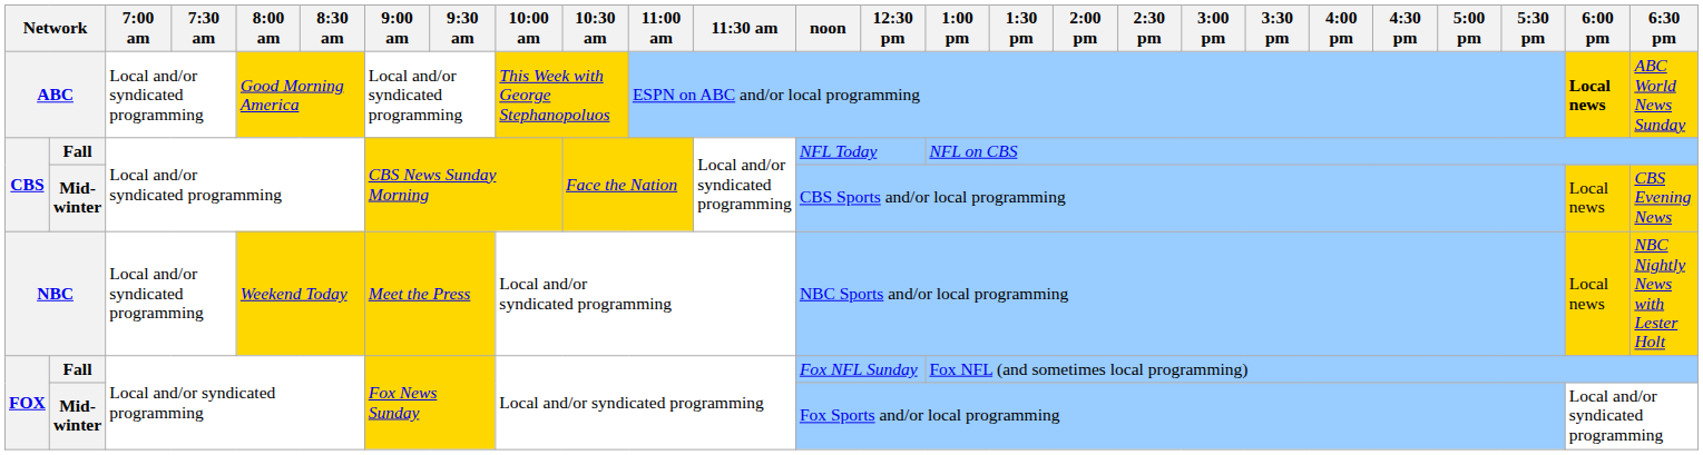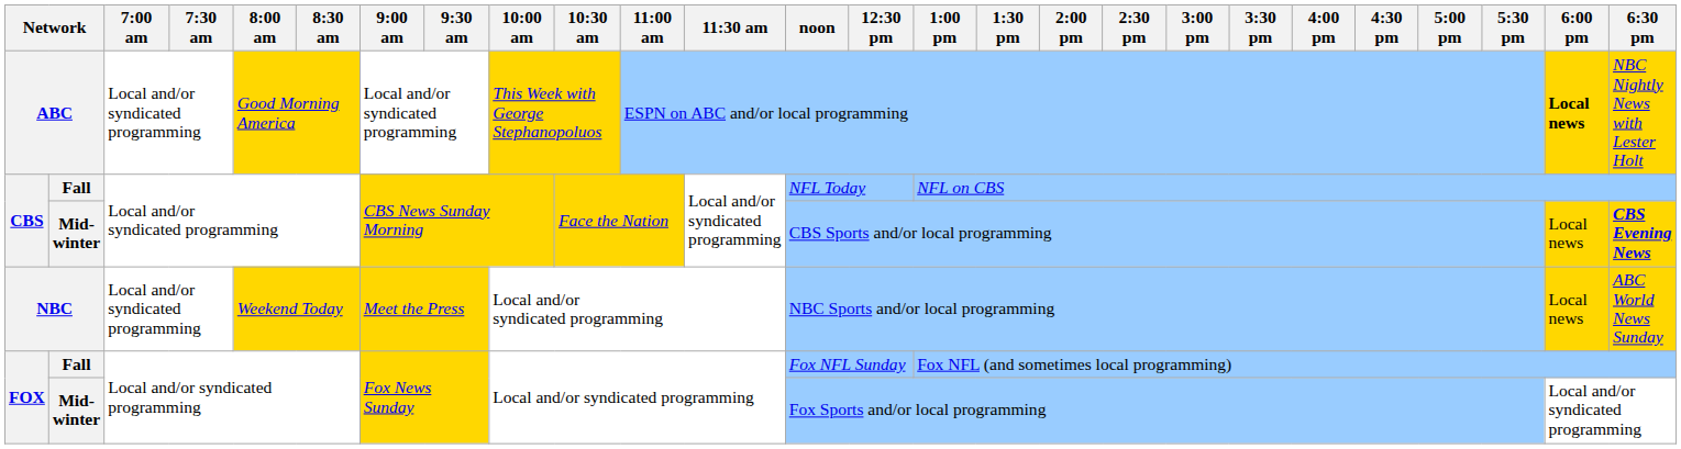 <table class=wikitable>
 <tr>
 <th width=1.5% bgcolor=#C0C0C0 colspan=2>Network</th>
 <th width=4% bgcolor=#C0C0C0>7:00 am</th>
 <th width=4% bgcolor=#C0C0C0>7:30 am</th>
 <th width=4% bgcolor=#C0C0C0>8:00 am</th>
 <th width=4% bgcolor=#C0C0C0>8:30 am</th>
 <th width=4% bgcolor=#C0C0C0>9:00 am</th>
 <th width=4% bgcolor=#C0C0C0>9:30 am</th>
 <th width=4% bgcolor=#C0C0C0>10:00 am</th>
 <th width=4% bgcolor=#C0C0C0>10:30 am</th>
 <th width=4% bgcolor=#C0C0C0>11:00 am</th>
 <th width=4% bgcolor=#C0C0C0>11:30 am</th>
 <th width=4% bgcolor=#C0C0C0>noon</th>
 <th width=4% bgcolor=#C0C0C0>12:30 pm</th>
 <th width=4% bgcolor=#C0C0C0>1:00 pm</th>
 <th width=4% bgcolor=#C0C0C0>1:30 pm</th>
 <th width=4% bgcolor=#C0C0C0>2:00 pm</th>
 <th width=4% bgcolor=#C0C0C0>2:30 pm</th>
 <th width=4% bgcolor=#C0C0C0>3:00 pm</th>
 <th width=4% bgcolor=#C0C0C0>3:30 pm</th>
 <th width=4% bgcolor=#C0C0C0>4:00 pm</th>
 <th width=4% bgcolor=#C0C0C0>4:30 pm</th>
 <th width=4% bgcolor=#C0C0C0>5:00 pm</th>
 <th width=4% bgcolor=#C0C0C0>5:30 pm</th>
 <th width=4% bgcolor=#C0C0C0>6:00 pm</th>
 <th width=4% bgcolor=#C0C0C0>6:30 pm</th>
 </tr>
 <tr>
 <th bgcolor=#C0C0C0 colspan=2><a href='#'>ABC</a></th>
 <td bgcolor=white colspan=2>Local and/or<br> syndicated programming</td>
 <td bgcolor=gold colspan=2><em><a href='#'>Good Morning America</a></em></td>
 <td bgcolor=white colspan=2>Local and/or<br> syndicated programming</td>
 <td bgcolor=gold colspan=2><em><a href='#'>This Week with George Stephanopoluos</a></em></td>
 <td bgcolor=99ccff colspan=14><a href='#'>ESPN on ABC</a> and/or local programming</td>
 <td bgcolor=gold><strong>Local news</strong></td>
-<td bgcolor=gold><em><a href='#'>ABC World News Sunday</a></em></td>
+<td bgcolor=gold><em><a href='#'>NBC Nightly News with Lester Holt</a></em></td>
 </tr>
 <tr>
 <th bgcolor=#C0C0C0 rowspan=2><a href='#'>CBS</a></th>
 <th>Fall</th>
 <td bgcolor=white colspan=4 rowspan=2>Local and/or<br> syndicated programming</td>
 <td bgcolor=gold colspan=3 rowspan=2><em><a href='#'>CBS News Sunday Morning</a></em></td>
 <td bgcolor=gold colspan=2 rowspan=2><em><a href='#'>Face the Nation</a></em></td>
 <td bgcolor=white rowspan=2>Local and/or<br> syndicated programming</td>
 <td bgcolor=99ccff colspan=2 rowspan=1><em><a href='#'>NFL Today</a></em></td>
 <td bgcolor=99ccff colspan=14 rowspan=1><em><a href='#'>NFL on CBS</a></em></td>
 </tr>
 <tr>
 <th>Mid-winter</th>
 <td bgcolor=99ccff colspan=12 rowspan=1><a href='#'>CBS Sports</a> and/or local programming</td>
 <td bgcolor=gold rowspan=1>Local news</td>
-<td bgcolor=gold rowspan=1><em><a href='#'>CBS Evening News</a></em></td>
+<td bgcolor=gold rowspan=1><strong><em><a href='#'>CBS Evening News</a></em></strong></td>
 </tr>
 <tr>
 <th bgcolor=#C0C0C0 colspan=2><a href='#'>NBC</a></th>
 <td bgcolor=white colspan=2>Local and/or<br> syndicated programming</td>
 <td bgcolor=gold colspan=2><em><a href='#'>Weekend Today</a></em></td>
 <td bgcolor=gold colspan=2><em><a href='#'>Meet the Press</a></em></td>
 <td bgcolor=white colspan=4>Local and/or<br> syndicated programming</td>
 <td bgcolor=99ccff colspan=12><a href='#'>NBC Sports</a> and/or local programming</td>
 <td bgcolor=gold>Local news</td>
-<td bgcolor=gold><em><a href='#'>NBC Nightly News with Lester Holt</a></em></td>
+<td bgcolor=gold><em><a href='#'>ABC World News Sunday</a></em></td>
 </tr>
 <tr>
 <th bgcolor=#C0C0C0 rowspan=2><a href='#'>FOX</a></th>
 <th>Fall</th>
 <td bgcolor=white colspan=4 rowspan=2>Local and/or syndicated programming</td>
 <td bgcolor=gold rowspan=2 colspan=2><em><a href='#'>Fox News Sunday</a></em></td>
 <td bgcolor=white colspan=4 rowspan=2>Local and/or syndicated programming</td>
 <td bgcolor=99ccff colspan=2 rowspan=1><em><a href='#'>Fox NFL Sunday</a></em></td>
 <td bgcolor=99ccff colspan=14 rowspan=1><a href='#'>Fox NFL</a> (and sometimes local programming)</td>
 </tr>
 <tr>
 <th>Mid-winter</th>
 <td bgcolor=99ccff colspan=12 rowspan=1><a href='#'>Fox Sports</a> and/or local programming</td>
 <td bgcolor=white colspan=2 rowspan=1>Local and/or<br> syndicated programming</td>
 </tr>
 </table>
